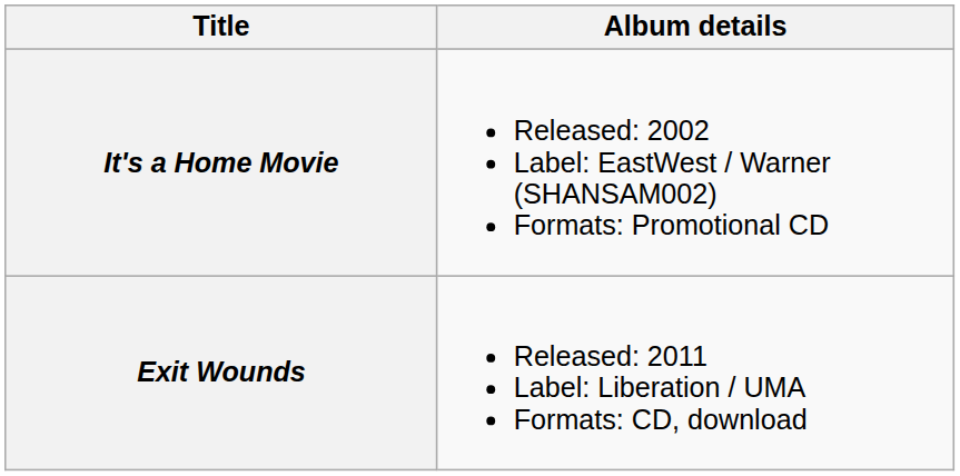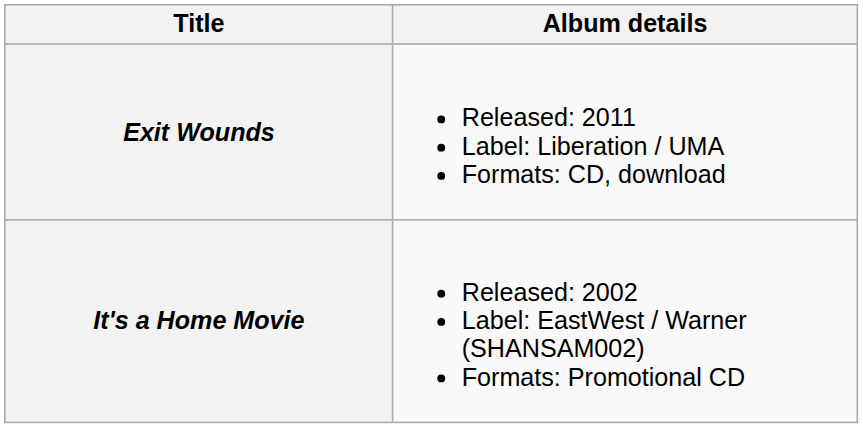 <table class="wikitable plainrowheaders">
 <tr>
 <th scope="col" style="width:15em;">Title</th>
 <th scope="col" style="width:18em;">Album details</th>
 </tr>
 <tr>
+<th scope="row"><em>Exit Wounds</em></th>
+<td><br><ul><li>Released: 2011</li><li>Label: Liberation / UMA</li><li>Formats: CD, download</li></ul></td>
+</tr>
+<tr>
 <th scope="row"><em>It's a Home Movie</em></th>
 <td><br><ul><li>Released: 2002</li><li>Label: EastWest / Warner (SHANSAM002)</li><li>Formats: Promotional CD</li></ul></td>
 </tr>
-<tr>
-<th scope="row"><em>Exit Wounds</em></th>
-<td><br><ul><li>Released: 2011</li><li>Label: Liberation / UMA</li><li>Formats: CD, download</li></ul></td>
-</tr>
 </table>
